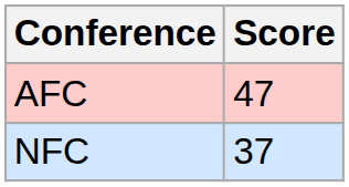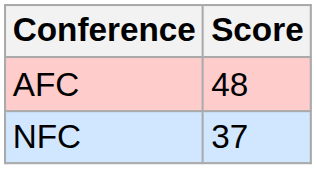 <table class="wikitable">
 <tr>
 <th>Conference</th>
 <th>Score</th>
 </tr>
 <tr>
 <td style="background:#FFCCCC">AFC</td>
-<td style="background:#FFCCCC">47</td>
+<td style="background:#FFCCCC">48</td>
 </tr>
 <tr>
 <td style="background:#D0E7FF">NFC</td>
 <td style="background:#D0E7FF">37</td>
 </tr>
 </table>
